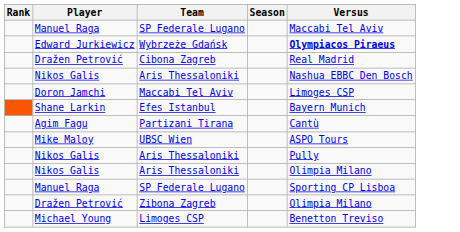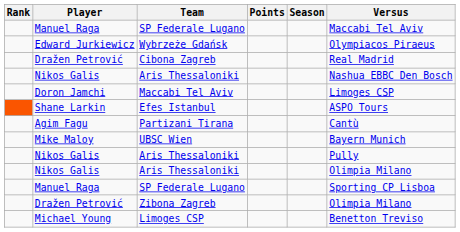 <table class="wikitable sortable">
 <tr>
 <th>Rank</th>
 <th>Player</th>
 <th>Team</th>
+<th>Points</th>
 <th>Season</th>
 <th>Versus</th>
 </tr>
 <tr>
 <td></td>
 <td> <a href='#'>Manuel Raga</a></td>
 <td> <a href='#'>SP Federale Lugano</a></td>
 <td></td>
+<td></td>
 <td> <a href='#'>Maccabi Tel Aviv</a></td>
 </tr>
 <tr>
 <td></td>
 <td> <a href='#'>Edward Jurkiewicz</a></td>
 <td> <a href='#'>Wybrzeże Gdańsk</a></td>
 <td></td>
-<td><strong> <a href='#'>Olympiacos Piraeus</a></strong></td>
+<td></td>
+<td> <a href='#'>Olympiacos Piraeus</a></td>
 </tr>
 <tr>
 <td></td>
 <td> <a href='#'>Dražen Petrović</a></td>
 <td> <a href='#'>Cibona Zagreb</a></td>
+<td></td>
 <td></td>
 <td> <a href='#'>Real Madrid</a></td>
 </tr>
 <tr>
 <td></td>
 <td> <a href='#'>Nikos Galis</a></td>
 <td> <a href='#'>Aris Thessaloniki</a></td>
 <td></td>
+<td></td>
 <td> <a href='#'>Nashua EBBC Den Bosch</a></td>
 </tr>
 <tr>
 <td></td>
 <td> <a href='#'>Doron Jamchi</a></td>
 <td> <a href='#'>Maccabi Tel Aviv</a></td>
+<td></td>
 <td></td>
 <td> <a href='#'>Limoges CSP</a></td>
 </tr>
 <tr>
 <td style="background-color:#FA5500"></td>
 <td> <a href='#'>Shane Larkin</a></td>
 <td> <a href='#'>Efes Istanbul</a></td>
 <td></td>
-<td> <a href='#'>Bayern Munich</a></td>
+<td></td>
+<td> <a href='#'>ASPO Tours</a></td>
 </tr>
 <tr>
 <td></td>
 <td> <a href='#'>Agim Fagu</a></td>
 <td> <a href='#'>Partizani Tirana</a></td>
+<td></td>
 <td></td>
 <td> <a href='#'>Cantù</a></td>
 </tr>
 <tr>
 <td></td>
 <td> <a href='#'>Mike Maloy</a></td>
 <td> <a href='#'>UBSC Wien</a></td>
 <td></td>
-<td> <a href='#'>ASPO Tours</a></td>
+<td></td>
+<td> <a href='#'>Bayern Munich</a></td>
 </tr>
 <tr>
 <td></td>
 <td> <a href='#'>Nikos Galis</a></td>
 <td> <a href='#'>Aris Thessaloniki</a></td>
+<td></td>
 <td></td>
 <td> <a href='#'>Pully</a></td>
 </tr>
 <tr>
 <td></td>
 <td> <a href='#'>Nikos Galis</a></td>
 <td> <a href='#'>Aris Thessaloniki</a></td>
 <td></td>
+<td></td>
 <td> <a href='#'>Olimpia Milano</a></td>
 </tr>
 <tr>
 <td></td>
 <td> <a href='#'>Manuel Raga</a></td>
 <td> <a href='#'>SP Federale Lugano</a></td>
+<td></td>
 <td></td>
 <td> <a href='#'>Sporting CP Lisboa</a></td>
 </tr>
 <tr>
 <td></td>
 <td> <a href='#'>Dražen Petrović</a></td>
 <td> <a href='#'>Zibona Zagreb</a></td>
 <td></td>
+<td></td>
 <td> <a href='#'>Olimpia Milano</a></td>
 </tr>
 <tr>
 <td></td>
 <td> <a href='#'>Michael Young</a></td>
 <td> <a href='#'>Limoges CSP</a></td>
 <td></td>
+<td></td>
 <td> <a href='#'>Benetton Treviso</a></td>
 </tr>
 </table>
